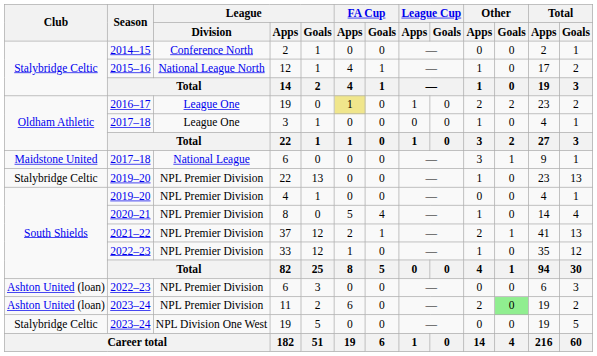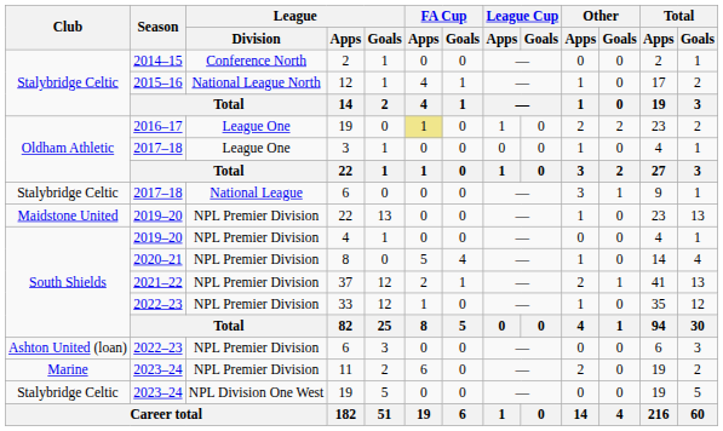 <table class="wikitable" style="text-align: center">
 <tr>
 <th rowspan="2">Club</th>
 <th rowspan="2">Season</th>
 <th colspan="3">League</th>
 <th colspan="2"><a href='#'>FA Cup</a></th>
 <th colspan="2"><a href='#'>League Cup</a></th>
 <th colspan="2">Other</th>
 <th colspan="2">Total</th>
 </tr>
 <tr>
 <th>Division</th>
 <th>Apps</th>
 <th>Goals</th>
 <th>Apps</th>
 <th>Goals</th>
 <th>Apps</th>
 <th>Goals</th>
 <th>Apps</th>
 <th>Goals</th>
 <th>Apps</th>
 <th>Goals</th>
 </tr>
 <tr>
 <td rowspan="3"><a href='#'>Stalybridge Celtic</a></td>
 <td><a href='#'>2014–15</a></td>
 <td><a href='#'>Conference North</a></td>
 <td>2</td>
 <td>1</td>
 <td>0</td>
 <td>0</td>
 <td colspan="2">—</td>
 <td>0</td>
 <td>0</td>
 <td>2</td>
 <td>1</td>
 </tr>
 <tr>
 <td><a href='#'>2015–16</a></td>
 <td><a href='#'>National League North</a></td>
 <td>12</td>
 <td>1</td>
 <td>4</td>
 <td>1</td>
 <td colspan="2">—</td>
 <td>1</td>
 <td>0</td>
 <td>17</td>
 <td>2</td>
 </tr>
 <tr>
 <th colspan="2">Total</th>
 <th>14</th>
 <th>2</th>
 <th>4</th>
 <th>1</th>
 <th colspan="2">—</th>
 <th>1</th>
 <th>0</th>
 <th>19</th>
 <th>3</th>
 </tr>
 <tr>
 <td rowspan="3"><a href='#'>Oldham Athletic</a></td>
 <td><a href='#'>2016–17</a></td>
 <td><a href='#'>League One</a></td>
 <td>19</td>
 <td>0</td>
 <td style="background: khaki;">1</td>
 <td>0</td>
 <td>1</td>
 <td>0</td>
 <td>2</td>
 <td>2</td>
 <td>23</td>
 <td>2</td>
 </tr>
 <tr>
 <td><a href='#'>2017–18</a></td>
 <td>League One</td>
 <td>3</td>
 <td>1</td>
 <td>0</td>
 <td>0</td>
 <td>0</td>
 <td>0</td>
 <td>1</td>
 <td>0</td>
 <td>4</td>
 <td>1</td>
 </tr>
 <tr>
 <th colspan="2">Total</th>
 <th>22</th>
 <th>1</th>
 <th>1</th>
 <th>0</th>
 <th>1</th>
 <th>0</th>
 <th>3</th>
 <th>2</th>
 <th>27</th>
 <th>3</th>
 </tr>
 <tr>
-<td rowspan="1"><a href='#'>Maidstone United</a></td>
+<td>Stalybridge Celtic</td>
 <td><a href='#'>2017–18</a></td>
 <td><a href='#'>National League</a></td>
 <td>6</td>
 <td>0</td>
 <td>0</td>
 <td>0</td>
 <td colspan="2">—</td>
 <td>3</td>
 <td>1</td>
 <td>9</td>
 <td>1</td>
 </tr>
 <tr>
-<td>Stalybridge Celtic</td>
+<td rowspan="1"><a href='#'>Maidstone United</a></td>
 <td><a href='#'>2019–20</a></td>
 <td>NPL Premier Division</td>
 <td>22</td>
 <td>13</td>
 <td>0</td>
 <td>0</td>
 <td colspan="2">—</td>
 <td>1</td>
 <td>0</td>
 <td>23</td>
 <td>13</td>
 </tr>
 <tr>
 <td rowspan="5"><a href='#'>South Shields</a></td>
 <td><a href='#'>2019–20</a></td>
 <td>NPL Premier Division</td>
 <td>4</td>
 <td>1</td>
 <td>0</td>
 <td>0</td>
 <td colspan="2">—</td>
 <td>0</td>
 <td>0</td>
 <td>4</td>
 <td>1</td>
 </tr>
 <tr>
 <td><a href='#'>2020–21</a></td>
 <td>NPL Premier Division</td>
 <td>8</td>
 <td>0</td>
 <td>5</td>
 <td>4</td>
 <td colspan="2">—</td>
 <td>1</td>
 <td>0</td>
 <td>14</td>
 <td>4</td>
 </tr>
 <tr>
 <td><a href='#'>2021–22</a></td>
 <td>NPL Premier Division</td>
 <td>37</td>
 <td>12</td>
 <td>2</td>
 <td>1</td>
 <td colspan="2">—</td>
 <td>2</td>
 <td>1</td>
 <td>41</td>
 <td>13</td>
 </tr>
 <tr>
 <td><a href='#'>2022–23</a></td>
 <td>NPL Premier Division</td>
 <td>33</td>
 <td>12</td>
 <td>1</td>
 <td>0</td>
 <td colspan="2">—</td>
 <td>1</td>
 <td>0</td>
 <td>35</td>
 <td>12</td>
 </tr>
 <tr>
 <th colspan="2">Total</th>
 <th>82</th>
 <th>25</th>
 <th>8</th>
 <th>5</th>
 <th>0</th>
 <th>0</th>
 <th>4</th>
 <th>1</th>
 <th>94</th>
 <th>30</th>
 </tr>
 <tr>
 <td><a href='#'>Ashton United</a> (loan)</td>
 <td><a href='#'>2022–23</a></td>
 <td>NPL Premier Division</td>
 <td>6</td>
 <td>3</td>
 <td>0</td>
 <td>0</td>
 <td colspan="2">—</td>
 <td>0</td>
 <td>0</td>
 <td>6</td>
 <td>3</td>
 </tr>
 <tr>
-<td><a href='#'>Ashton United</a> (loan)</td>
+<td><a href='#'>Marine</a></td>
 <td><a href='#'>2023–24</a></td>
 <td>NPL Premier Division</td>
 <td>11</td>
 <td>2</td>
 <td>6</td>
 <td>0</td>
 <td colspan="2">—</td>
 <td>2</td>
-<td style="background: lightgreen;">0</td>
+<td>0</td>
 <td>19</td>
 <td>2</td>
 </tr>
 <tr>
 <td>Stalybridge Celtic</td>
 <td><a href='#'>2023–24</a></td>
 <td>NPL Division One West</td>
 <td>19</td>
 <td>5</td>
 <td>0</td>
 <td>0</td>
 <td colspan="2">—</td>
 <td>0</td>
 <td>0</td>
 <td>19</td>
 <td>5</td>
 </tr>
 <tr>
 <th colspan="3">Career total</th>
 <th>182</th>
 <th>51</th>
 <th>19</th>
 <th>6</th>
 <th>1</th>
 <th>0</th>
 <th>14</th>
 <th>4</th>
 <th>216</th>
 <th>60</th>
 </tr>
 </table>
